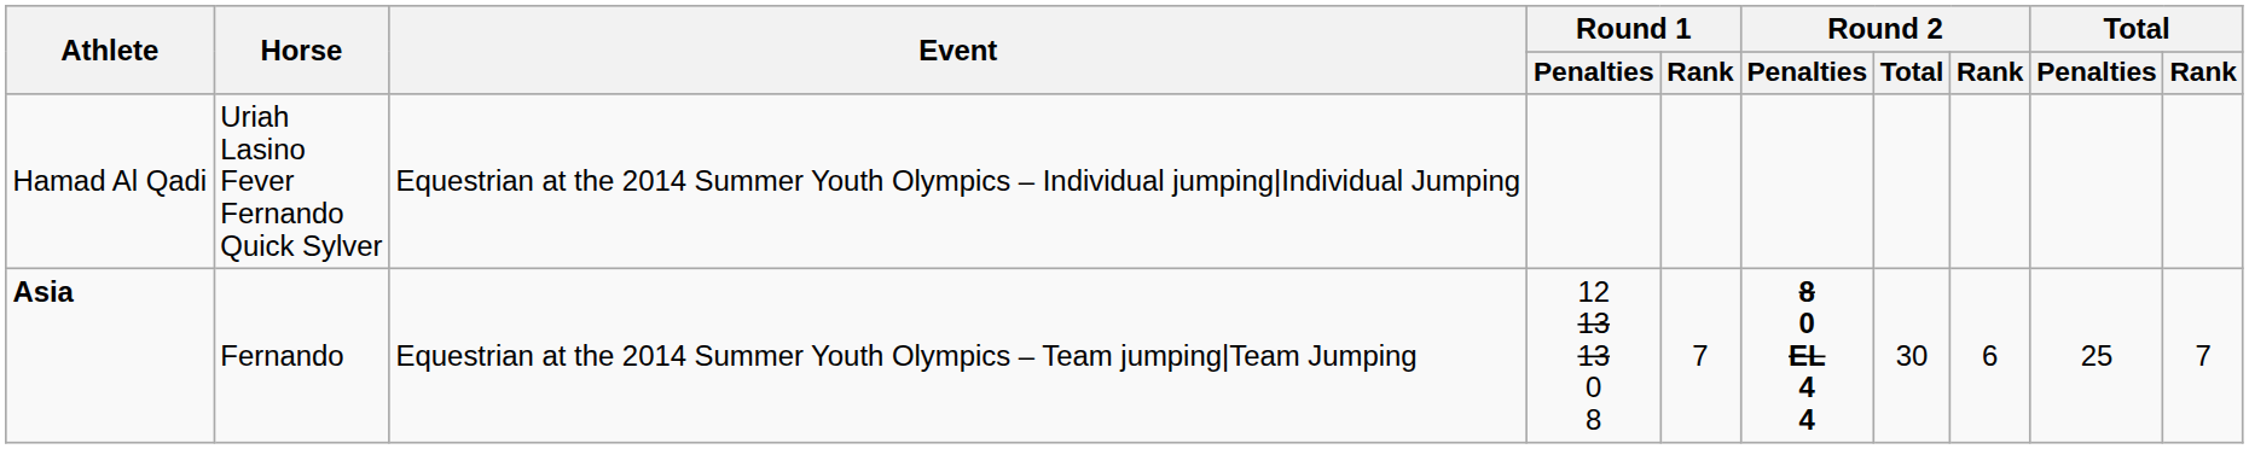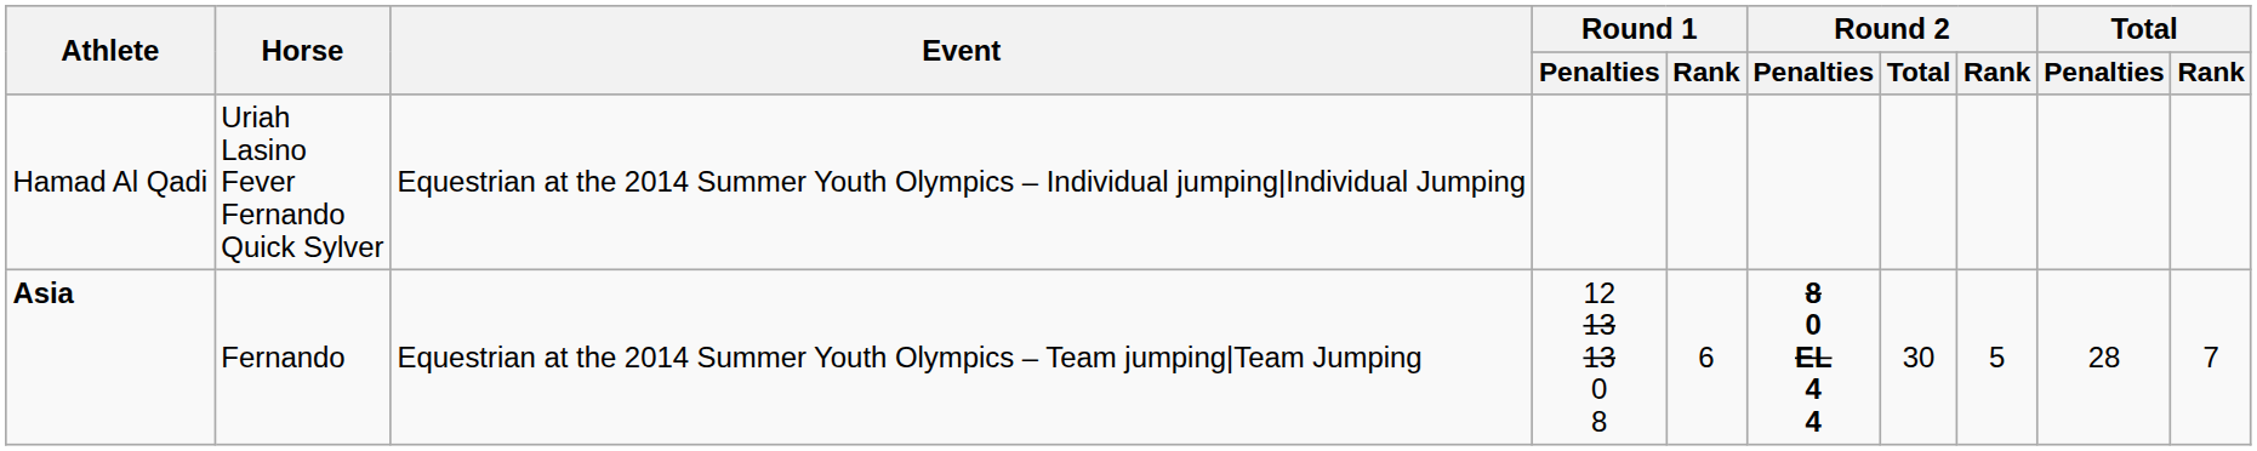 <table class="wikitable" border="1" style="font-size:90%">
 <tr>
 <th rowspan=2>Athlete</th>
 <th rowspan=2>Horse</th>
 <th rowspan=2>Event</th>
 <th colspan=2>Round 1</th>
 <th colspan=3>Round 2</th>
 <th colspan=2>Total</th>
 </tr>
 <tr style="font-size:95%">
 <th>Penalties</th>
 <th>Rank</th>
 <th>Penalties</th>
 <th>Total</th>
 <th>Rank</th>
 <th>Penalties</th>
 <th>Rank</th>
 </tr>
 <tr align=center>
 <td align=left>Hamad Al Qadi</td>
 <td align=left valign=bottom>Uriah<br>Lasino<br>Fever<br>Fernando<br>Quick Sylver</td>
 <td align=left>Equestrian at the 2014 Summer Youth Olympics – Individual jumping|Individual Jumping</td>
 <td></td>
 <td></td>
 <td></td>
 <td></td>
 <td></td>
 <td></td>
 <td></td>
 </tr>
 <tr align=center>
 <td align=left><strong>Asia</strong><br><br><br><br><br></td>
 <td align=left>Fernando</td>
 <td align=left>Equestrian at the 2014 Summer Youth Olympics – Team jumping|Team Jumping</td>
 <td valign=bottom>12<br><s>13</s><br><s>13</s><br>0<br>8</td>
-<td>7</td>
+<td>6</td>
 <td valign=bottom><strong><s>8</s><br>0<br><s>EL</s><br>4<br>4</strong></td>
 <td>30</td>
-<td>6</td>
-<td>25</td>
+<td>5</td>
+<td>28</td>
 <td>7</td>
 </tr>
 </table>
